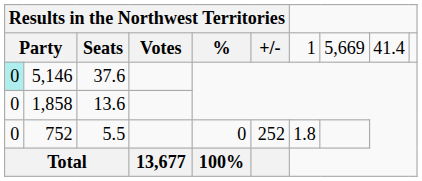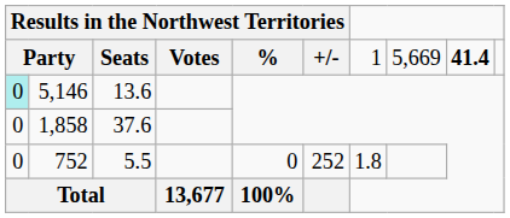 <table class="wikitable">
 <tr>
 <th align="center" colspan=6>Results in the Northwest Territories</th>
 </tr>
 <tr>
 <th align="centre" colspan=2>Party</th>
 <th align="right">Seats</th>
 <th align="right">Votes</th>
 <th align="right">%</th>
 <th align="right">+/-<br></th>
 <td align="right">1</td>
 <td align="right">5,669</td>
-<td align="right">41.4</td>
+<td align="right"><strong>41.4</strong></td>
 <td align="right"></td>
 </tr>
 <tr>
 <td align="right" style="background: paleturquoise;">0</td>
 <td align="right">5,146</td>
-<td align="right">37.6</td>
+<td align="right">13.6</td>
 <td align="right"></td>
 </tr>
 <tr>
 <td align="right">0</td>
 <td align="right">1,858</td>
-<td align="right">13.6</td>
+<td align="right">37.6</td>
 <td align="right"></td>
 </tr>
 <tr>
 <td align="right">0</td>
 <td align="right">752</td>
 <td align="right">5.5</td>
 <td align="right"><br></td>
 <td align="right">0</td>
 <td align="right">252</td>
 <td align="right">1.8</td>
 <td align="right"></td>
 </tr>
 <tr bgcolor="white">
 <th align="left" colspan=3>Total</th>
 <th align="right">13,677</th>
 <th align="right">100%</th>
 <th align="right"></th>
 </tr>
 </table>
